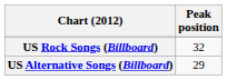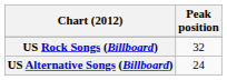 <table class="wikitable sortable plainrowheaders" style="text-align:center">
 <tr>
 <th>Chart (2012)</th>
 <th>Peak<br>position</th>
 </tr>
 <tr>
 </tr>
 <tr>
 <th scope="row">US <a href='#'>Rock Songs</a> (<em><a href='#'>Billboard</a></em>)</th>
 <td>32</td>
 </tr>
 <tr>
 <th scope="row">US <a href='#'>Alternative Songs</a> (<em><a href='#'>Billboard</a></em>)</th>
-<td>29</td>
+<td>24</td>
 </tr>
 </table>
